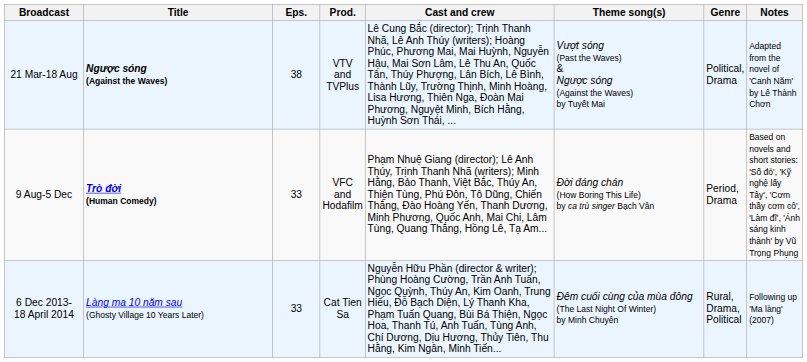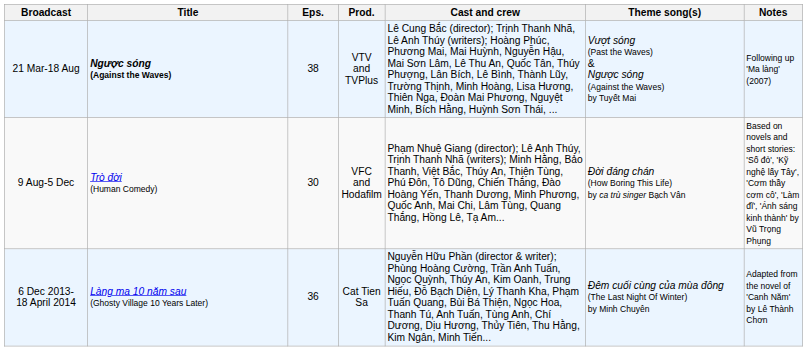 <table class="wikitable sortable">
 <tr>
 <th style="width:10%;">Broadcast</th>
 <th style="width:24%;">Title</th>
 <th style="width:6%;">Eps.</th>
 <th style="width:5%;">Prod.</th>
 <th style="width:24%;">Cast and crew</th>
 <th style="width:19%;">Theme song(s)</th>
-<th style="width:5%;">Genre</th>
 <th style="width:7%;">Notes</th>
 </tr>
 <tr ---- bgcolor="#ebf5ff">
 <td style="text-align:center;">21 Mar-18 Aug <br></td>
 <td><strong><em>Ngược sóng</em> <br><small>(Against the Waves)</small></strong></td>
 <td style="text-align:center;">38</td>
 <td style="text-align:center;">VTV<br>and<br>TVPlus</td>
 <td>Lê Cung Bắc (director); Trịnh Thanh Nhã, Lê Anh Thúy (writers); Hoàng Phúc, Phương Mai, Mai Huỳnh, Nguyễn Hậu, Mai Sơn Lâm, Lê Thu An, Quốc Tân, Thúy Phượng, Lân Bích, Lê Bình, Thành Lũy, Trường Thịnh, Minh Hoàng, Lisa Hương, Thiên Nga, Đoàn Mai Phương, Nguyệt Minh, Bích Hằng, Huỳnh Sơn Thái, ...</td>
 <td><em>Vượt sóng</em> <br><small>(Past the Waves)</small><br>&<br><em>Ngược sóng</em> <br><small>(Against the Waves)<br>by Tuyết Mai</small></td>
-<td>Political, Drama</td>
-<td><small>Adapted from the novel of 'Canh Năm' by Lê Thành Chơn</small></td>
+<td><small>Following up 'Ma làng' (2007)</small></td>
 </tr>
 <tr>
 <td style="text-align:center;">9 Aug-5 Dec <br></td>
-<td><strong><em><a href='#'>Trò đời</a></em><br><small>(Human Comedy)</small></strong></td>
-<td style="text-align:center;">33</td>
+<td><em><a href='#'>Trò đời</a></em><br><small>(Human Comedy)</small></td>
+<td style="text-align:center;">30</td>
 <td style="text-align:center;">VFC<br>and<br>Hodafilm</td>
 <td>Phạm Nhuệ Giang (director); Lê Anh Thúy, Trịnh Thanh Nhã (writers); Minh Hằng, Bảo Thanh, Việt Bắc, Thúy An, Thiện Tùng, Phú Đôn, Tô Dũng, Chiến Thắng, Đào Hoàng Yến, Thanh Dương, Minh Phương, Quốc Anh, Mai Chi, Lâm Tùng, Quang Thắng, Hồng Lê, Tạ Am...</td>
 <td><em>Đời đáng chán</em> <br><small>(How Boring This Life)</small><br><small>by <em>ca trù singer</em> Bạch Vân</small></td>
-<td>Period, Drama</td>
 <td><small>Based on novels and short stories: 'Số đỏ', 'Kỹ nghệ lấy Tây', 'Cơm thầy cơm cô', 'Làm đĩ', 'Ánh sáng kinh thành' by Vũ Trọng Phụng</small></td>
 </tr>
 <tr ---- bgcolor="#ebf5ff">
 <td style="text-align:center;">6 Dec 2013-<br>18 April 2014 <br></td>
 <td><em><a href='#'>Làng ma 10 năm sau</a></em> <br><small>(Ghosty Village 10 Years Later)</small></td>
-<td style="text-align:center;">33</td>
+<td style="text-align:center;">36</td>
 <td style="text-align:center;">Cat Tien Sa</td>
 <td>Nguyễn Hữu Phần (director & writer); Phùng Hoàng Cường, Trần Anh Tuấn, Ngọc Quỳnh, Thúy An, Kim Oanh, Trung Hiếu, Đỗ Bạch Diện, Lý Thanh Kha, Phạm Tuấn Quang, Bùi Bá Thiện, Ngọc Hoa, Thanh Tú, Anh Tuấn, Tùng Anh, Chí Dương, Dịu Hương, Thủy Tiên, Thu Hằng, Kim Ngân, Minh Tiến...</td>
 <td><em>Đêm cuối cùng của mùa đông</em> <br><small>(The Last Night Of Winter)<br>by Minh Chuyên</small></td>
-<td>Rural, Drama, Political</td>
-<td><small>Following up 'Ma làng' (2007)</small></td>
+<td><small>Adapted from the novel of 'Canh Năm' by Lê Thành Chơn</small></td>
 </tr>
 </table>
